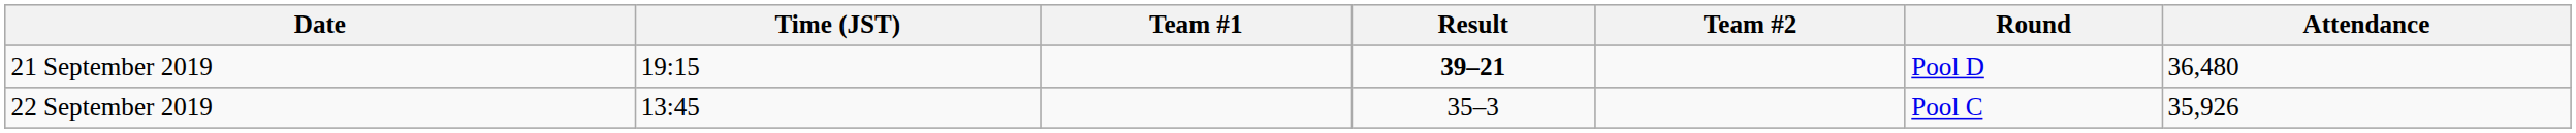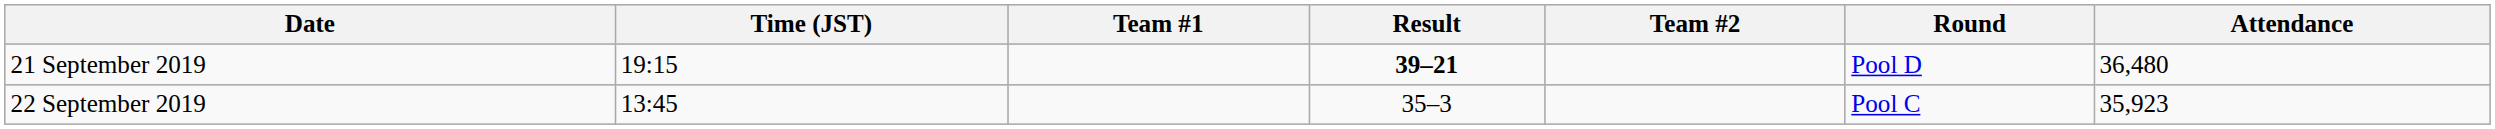 <table class="wikitable" style="text-align: left;" width="100%">
 <tr>
 <th>Date</th>
 <th>Time (JST)</th>
 <th>Team #1</th>
 <th>Result</th>
 <th>Team #2</th>
 <th>Round</th>
 <th>Attendance</th>
 </tr>
 <tr>
 <td>21 September 2019</td>
 <td>19:15</td>
 <td></td>
 <td style="text-align:center;"><strong>39–21</strong></td>
 <td></td>
 <td><a href='#'>Pool D</a></td>
 <td>36,480</td>
 </tr>
 <tr>
 <td>22 September 2019</td>
 <td>13:45</td>
 <td></td>
 <td style="text-align:center;">35–3</td>
 <td></td>
 <td><a href='#'>Pool C</a></td>
-<td>35,926</td>
+<td>35,923</td>
 </tr>
 </table>
